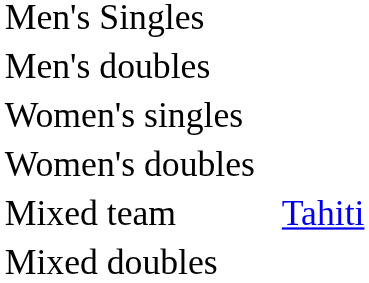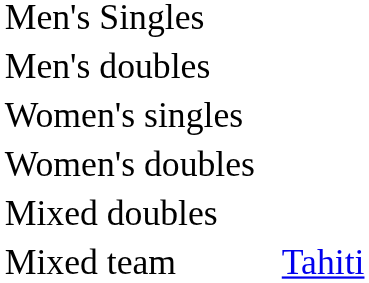 <table>
 <tr>
 <td>Men's Singles</td>
 <td></td>
 <td></td>
 <td></td>
 </tr>
 <tr>
 <td>Men's doubles</td>
 <td></td>
 <td></td>
 <td></td>
 </tr>
 <tr>
 <td>Women's singles</td>
 <td></td>
 <td></td>
 <td></td>
 </tr>
 <tr>
 <td>Women's doubles</td>
 <td></td>
 <td></td>
 <td></td>
 </tr>
 <tr>
+<td>Mixed doubles</td>
+<td></td>
+<td></td>
+<td></td>
+</tr>
+<tr>
 <td>Mixed team</td>
 <td></td>
 <td></td>
 <td> <a href='#'>Tahiti</a></td>
 </tr>
-<tr>
-<td>Mixed doubles</td>
-<td></td>
-<td></td>
-<td></td>
-</tr>
 </table>
